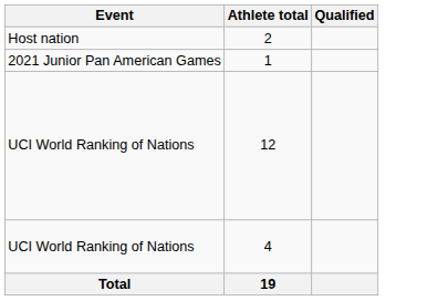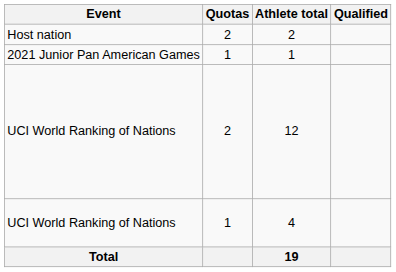 <table class="wikitable">
 <tr>
 <th>Event</th>
+<th>Quotas</th>
 <th>Athlete total</th>
 <th>Qualified</th>
 </tr>
 <tr align=center>
 <td align=left>Host nation</td>
+<td style="text-align:center;">2</td>
 <td>2</td>
 <td align=left></td>
 </tr>
 <tr align=center>
 <td align=left>2021 Junior Pan American Games</td>
+<td style="text-align:center;">1</td>
 <td>1</td>
 <td align=left></td>
 </tr>
 <tr align=center>
 <td align=left>UCI World Ranking of Nations</td>
+<td style="text-align:center;">2</td>
 <td>12</td>
 <td align=left><br><br><br><br><br><s></s><br><s></s><br><br><s></s><br></td>
 </tr>
 <tr>
 <td align=left>UCI World Ranking of Nations</td>
+<td style="text-align:center;">1</td>
 <td style="text-align:center;">4</td>
 <td align=left><br><br><br></td>
 </tr>
 <tr>
 <th>Total</th>
+<th></th>
 <th>19</th>
 <th></th>
 </tr>
 </table>
